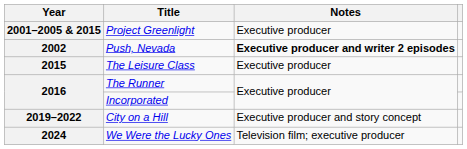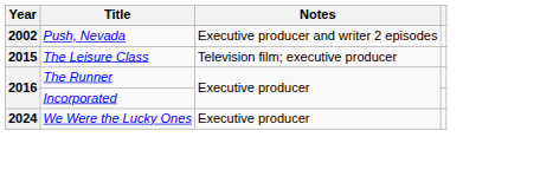 <table class="wikitable plainrowheaders sortable" style="margin-right: 0;">
 <tr>
 <th scope="col">Year</th>
 <th scope="col">Title</th>
 <th scope="col" class="un sortable">Notes</th>
 <th scope="col" class="unsortable"></th>
 </tr>
 <tr>
-<th scope="row">2001–2005 & 2015</th>
-<td><em><a href='#'>Project Greenlight</a></em></td>
-<td>Executive producer</td>
-<td style="text-align: center;"></td>
-</tr>
-<tr>
 <th scope="row">2002</th>
 <td><em><a href='#'>Push, Nevada</a></em></td>
-<td><strong>Executive producer and writer 2 episodes</strong></td>
+<td>Executive producer and writer 2 episodes</td>
 <td style="text-align: center;"></td>
 </tr>
 <tr>
 <th scope="row">2015</th>
 <td><em><a href='#'>The Leisure Class</a></em></td>
-<td>Executive producer</td>
+<td>Television film; executive producer</td>
 <td style="text-align: center;"></td>
 </tr>
 <tr>
 <th scope="row" rowspan=2>2016</th>
 <td><em><a href='#'>The Runner</a></em></td>
 <td rowspan=2>Executive producer</td>
 <td style="text-align: center;"></td>
 </tr>
 <tr>
 <td><em><a href='#'>Incorporated</a></em></td>
 <td style="text-align: center;"></td>
 </tr>
 <tr>
-<th scope="row">2019–2022</th>
-<td><em><a href='#'>City on a Hill</a></em></td>
-<td>Executive producer and story concept</td>
-<td style="text-align: center;"></td>
-</tr>
-<tr>
 <th rowspan="2" scope="row">2024</th>
 <td><em><a href='#'>We Were the Lucky Ones</a></em></td>
-<td>Television film; executive producer</td>
+<td>Executive producer</td>
 <td style="text-align: center;"></td>
 </tr>
 </table>
